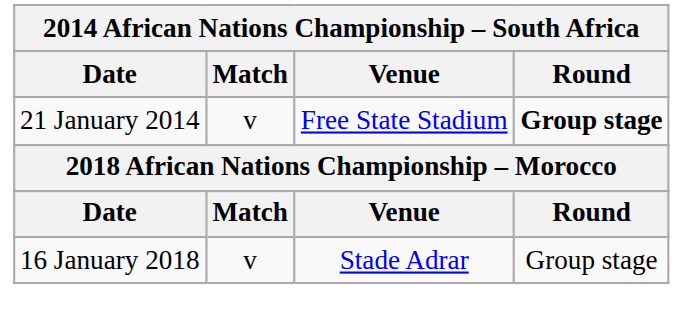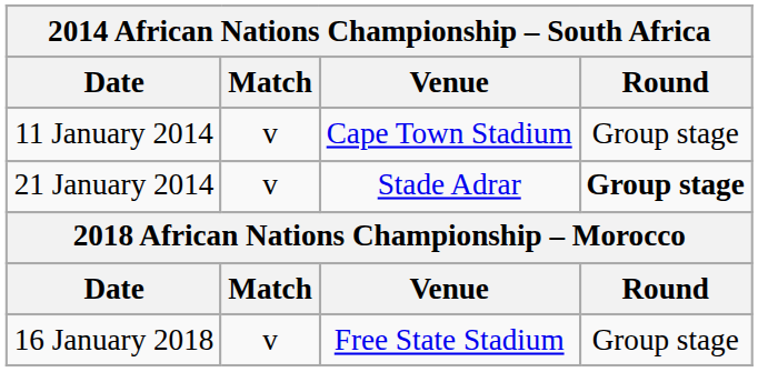 <table class="wikitable" style="margin:1em auto 1em auto; text-align:center; font-size:small;">
 <tr>
 <th colspan=4>2014 African Nations Championship – South Africa</th>
 </tr>
 <tr>
 <th>Date</th>
 <th>Match</th>
 <th>Venue</th>
 <th>Round</th>
 </tr>
 <tr>
+<td>11 January 2014</td>
+<td> v </td>
+<td><a href='#'>Cape Town Stadium</a></td>
+<td>Group stage</td>
+</tr>
+<tr>
 <td>21 January 2014</td>
 <td> v </td>
-<td><a href='#'>Free State Stadium</a></td>
+<td><a href='#'>Stade Adrar</a></td>
 <td><strong>Group stage</strong></td>
 </tr>
 <tr>
 <th colspan=4>2018 African Nations Championship – Morocco</th>
 </tr>
 <tr>
 <th>Date</th>
 <th>Match</th>
 <th>Venue</th>
 <th>Round</th>
 </tr>
 <tr>
 <td>16 January 2018</td>
 <td> v </td>
-<td><a href='#'>Stade Adrar</a></td>
+<td><a href='#'>Free State Stadium</a></td>
 <td>Group stage</td>
 </tr>
 </table>
